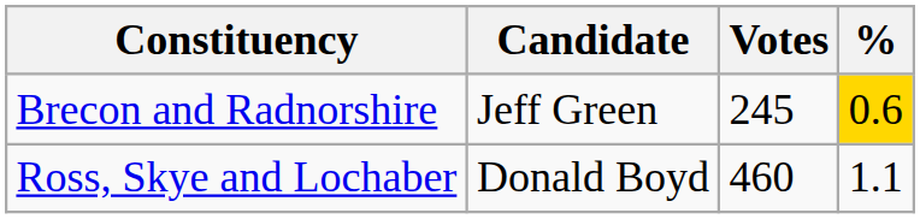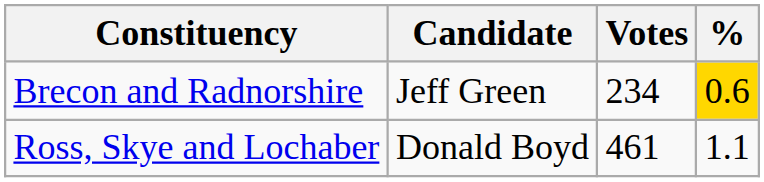 <table class="wikitable">
 <tr>
 <th>Constituency</th>
 <th>Candidate</th>
 <th>Votes</th>
 <th>%</th>
 </tr>
 <tr>
 <td><a href='#'>Brecon and Radnorshire</a></td>
 <td>Jeff Green</td>
-<td>245</td>
+<td>234</td>
 <td style="background: gold;">0.6</td>
 </tr>
 <tr>
 <td><a href='#'>Ross, Skye and Lochaber</a></td>
 <td>Donald Boyd</td>
-<td>460</td>
+<td>461</td>
 <td>1.1</td>
 </tr>
 </table>
